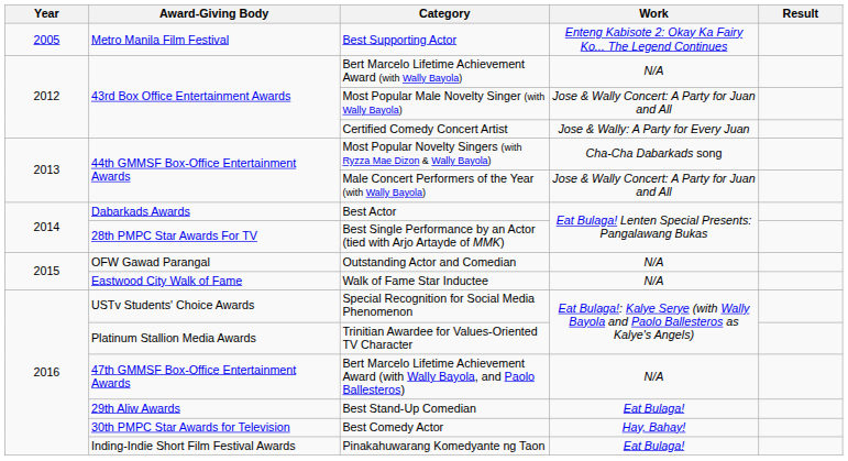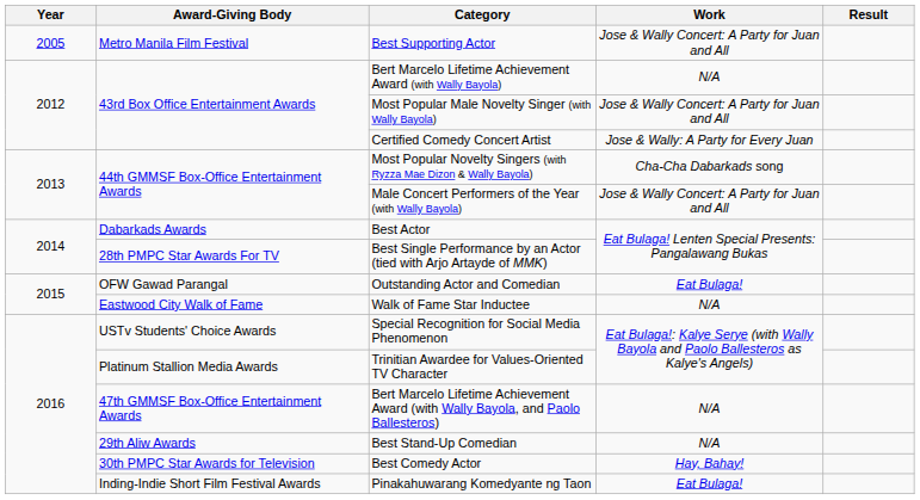 <table | width="90%" class="wikitable sortable">
 <tr>
 <th width="10%">Year</th>
 <th width="30%">Award-Giving Body</th>
 <th width="25%">Category</th>
 <th width="25%">Work</th>
 <th width="10%">Result</th>
 </tr>
 <tr>
 <td rowspan="1" align="center"><a href='#'>2005</a></td>
 <td rowspan="1" align="left"><a href='#'>Metro Manila Film Festival</a></td>
 <td align="left"><a href='#'>Best Supporting Actor</a></td>
-<td align="center"><em><a href='#'>Enteng Kabisote 2: Okay Ka Fairy Ko... The Legend Continues</a></em></td>
+<td align=center><em>Jose & Wally Concert: A Party for Juan and All</em></td>
 <td></td>
 </tr>
 <tr>
 <td align=center rowspan=3>2012</td>
 <td rowspan=3><a href='#'>43rd Box Office Entertainment Awards</a></td>
 <td>Bert Marcelo Lifetime Achievement Award <small>(with <a href='#'>Wally Bayola</a>)</small></td>
 <td align=center><em>N/A</em></td>
 <td></td>
 </tr>
 <tr>
 <td>Most Popular Male Novelty Singer <small>(with <a href='#'>Wally Bayola</a>)</small></td>
 <td align=center><em>Jose & Wally Concert: A Party for Juan and All</em></td>
 <td></td>
 </tr>
 <tr>
 <td>Certified Comedy Concert Artist</td>
 <td align=center><em>Jose & Wally: A Party for Every Juan</em></td>
 <td></td>
 </tr>
 <tr>
 <td rowspan=2 align=center>2013</td>
 <td rowspan=2><a href='#'>44th GMMSF Box-Office Entertainment Awards</a></td>
 <td>Most Popular Novelty Singers <small>(with <a href='#'>Ryzza Mae Dizon</a> & <a href='#'>Wally Bayola</a>)</small></td>
 <td align=center><em>Cha-Cha Dabarkads</em> song</td>
 <td></td>
 </tr>
 <tr>
 <td>Male Concert Performers of the Year <small>(with <a href='#'>Wally Bayola</a>)</small></td>
 <td align=center><em>Jose & Wally Concert: A Party for Juan and All</em></td>
 <td></td>
 </tr>
 <tr>
 <td rowspan="2" align="center">2014</td>
 <td><a href='#'>Dabarkads Awards</a></td>
 <td>Best Actor</td>
 <td align="center" rowspan="2"><em><a href='#'>Eat Bulaga!</a> Lenten Special Presents: Pangalawang Bukas</em></td>
 <td></td>
 </tr>
 <tr>
 <td><a href='#'>28th PMPC Star Awards For TV</a></td>
 <td>Best Single Performance by an Actor (tied with Arjo Artayde of <em>MMK</em>)</td>
 <td></td>
 </tr>
 <tr>
 <td rowspan="2" align="center">2015</td>
 <td>OFW Gawad Parangal</td>
 <td>Outstanding Actor and Comedian</td>
-<td align="center"><em>N/A</em></td>
+<td align="center"><em><a href='#'>Eat Bulaga!</a></em></td>
 <td></td>
 </tr>
 <tr>
 <td><a href='#'>Eastwood City Walk of Fame</a></td>
 <td>Walk of Fame Star Inductee</td>
 <td align="center"><em>N/A</em></td>
 <td></td>
 </tr>
 <tr>
 <td rowspan="6" align="center">2016</td>
 <td>USTv Students' Choice Awards</td>
 <td>Special Recognition for Social Media Phenomenon</td>
 <td rowspan="2" align="center"><em><a href='#'>Eat Bulaga!</a>: <a href='#'>Kalye Serye</a></em> <em>(with <a href='#'>Wally Bayola</a> and <a href='#'>Paolo Ballesteros</a> as Kalye's Angels)</em></td>
 <td></td>
 </tr>
 <tr>
 <td>Platinum Stallion Media Awards</td>
 <td>Trinitian Awardee for Values-Oriented TV Character</td>
 <td></td>
 </tr>
 <tr>
 <td><a href='#'>47th GMMSF Box-Office Entertainment Awards</a></td>
 <td>Bert Marcelo Lifetime Achievement Award (with <a href='#'>Wally Bayola</a>, and <a href='#'>Paolo Ballesteros</a>)</td>
 <td align="center"><em>N/A</em></td>
 <td></td>
 </tr>
 <tr>
 <td><a href='#'>29th Aliw Awards</a></td>
 <td>Best Stand-Up Comedian</td>
-<td align="center"><em><a href='#'>Eat Bulaga!</a></em></td>
+<td align="center"><em>N/A</em></td>
 <td></td>
 </tr>
 <tr>
 <td><a href='#'>30th PMPC Star Awards for Television</a></td>
 <td>Best Comedy Actor</td>
 <td align="center"><em><a href='#'>Hay, Bahay!</a></em></td>
 <td></td>
 </tr>
 <tr>
 <td>Inding-Indie Short Film Festival Awards</td>
 <td>Pinakahuwarang Komedyante ng Taon</td>
 <td align="center"><em><a href='#'>Eat Bulaga!</a></em></td>
 <td></td>
 </tr>
 </table>
